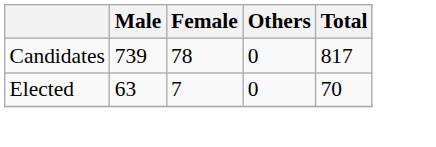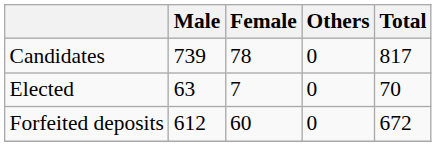 <table class="wikitable sortable">
 <tr>
 <th></th>
 <th>Male</th>
 <th>Female</th>
 <th>Others</th>
 <th>Total</th>
 </tr>
 <tr>
 <td>Candidates</td>
 <td>739</td>
 <td>78</td>
 <td>0</td>
 <td>817</td>
 </tr>
 <tr>
 <td>Elected</td>
 <td>63</td>
 <td>7</td>
 <td>0</td>
 <td>70</td>
 </tr>
 <tr>
+<td>Forfeited deposits</td>
+<td>612</td>
+<td>60</td>
+<td>0</td>
+<td>672</td>
+</tr>
+<tr>
 </tr>
 </table>
